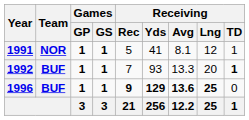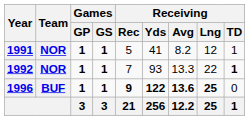 <table class="wikitable" style="text-align:center">
 <tr>
 <th rowspan="2">Year</th>
 <th rowspan="2">Team</th>
 <th colspan="2">Games</th>
 <th colspan="5">Receiving</th>
 </tr>
 <tr>
 <th>GP</th>
 <th>GS</th>
 <th>Rec</th>
 <th>Yds</th>
 <th>Avg</th>
 <th>Lng</th>
 <th>TD</th>
 </tr>
 <tr>
 <th><a href='#'>1991</a></th>
 <th><a href='#'>NOR</a></th>
 <td><strong>1</strong></td>
 <td><strong>1</strong></td>
 <td>5</td>
 <td>41</td>
-<td>8.1</td>
+<td>8.2</td>
 <td>12</td>
 <td>1</td>
 </tr>
 <tr>
 <th><a href='#'>1992</a></th>
-<th><a href='#'>BUF</a></th>
+<th><a href='#'>NOR</a></th>
 <td><strong>1</strong></td>
 <td><strong>1</strong></td>
 <td>7</td>
 <td>93</td>
 <td>13.3</td>
-<td>20</td>
+<td>22</td>
 <td><strong>1</strong></td>
 </tr>
 <tr>
 <th><a href='#'>1996</a></th>
 <th><a href='#'>BUF</a></th>
 <td><strong>1</strong></td>
 <td><strong>1</strong></td>
 <td><strong>9</strong></td>
-<td><strong>129</strong></td>
+<td><strong>122</strong></td>
 <td><strong>13.6</strong></td>
 <td><strong>25</strong></td>
 <td>0</td>
 </tr>
 <tr>
 <th colspan="2"></th>
 <th>3</th>
 <th>3</th>
 <th>21</th>
 <th>256</th>
 <th>12.2</th>
 <th>25</th>
 <th>1</th>
 </tr>
 </table>
